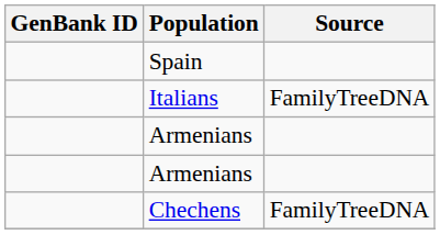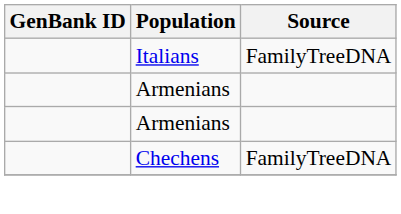 <table class="wikitable sortable">
 <tr>
 <th scope="col">GenBank ID</th>
 <th scope="col">Population</th>
 <th scope="col">Source</th>
-</tr>
-<tr>
-<td></td>
-<td>Spain</td>
-<td></td>
 </tr>
 <tr>
 <td></td>
 <td><a href='#'>Italians</a></td>
 <td>FamilyTreeDNA</td>
 </tr>
 <tr>
 <td></td>
 <td>Armenians</td>
 <td></td>
 </tr>
 <tr>
 <td></td>
 <td>Armenians</td>
 <td></td>
 </tr>
 <tr>
 <td></td>
 <td><a href='#'>Chechens</a></td>
 <td>FamilyTreeDNA</td>
 </tr>
 <tr>
 </tr>
 </table>
